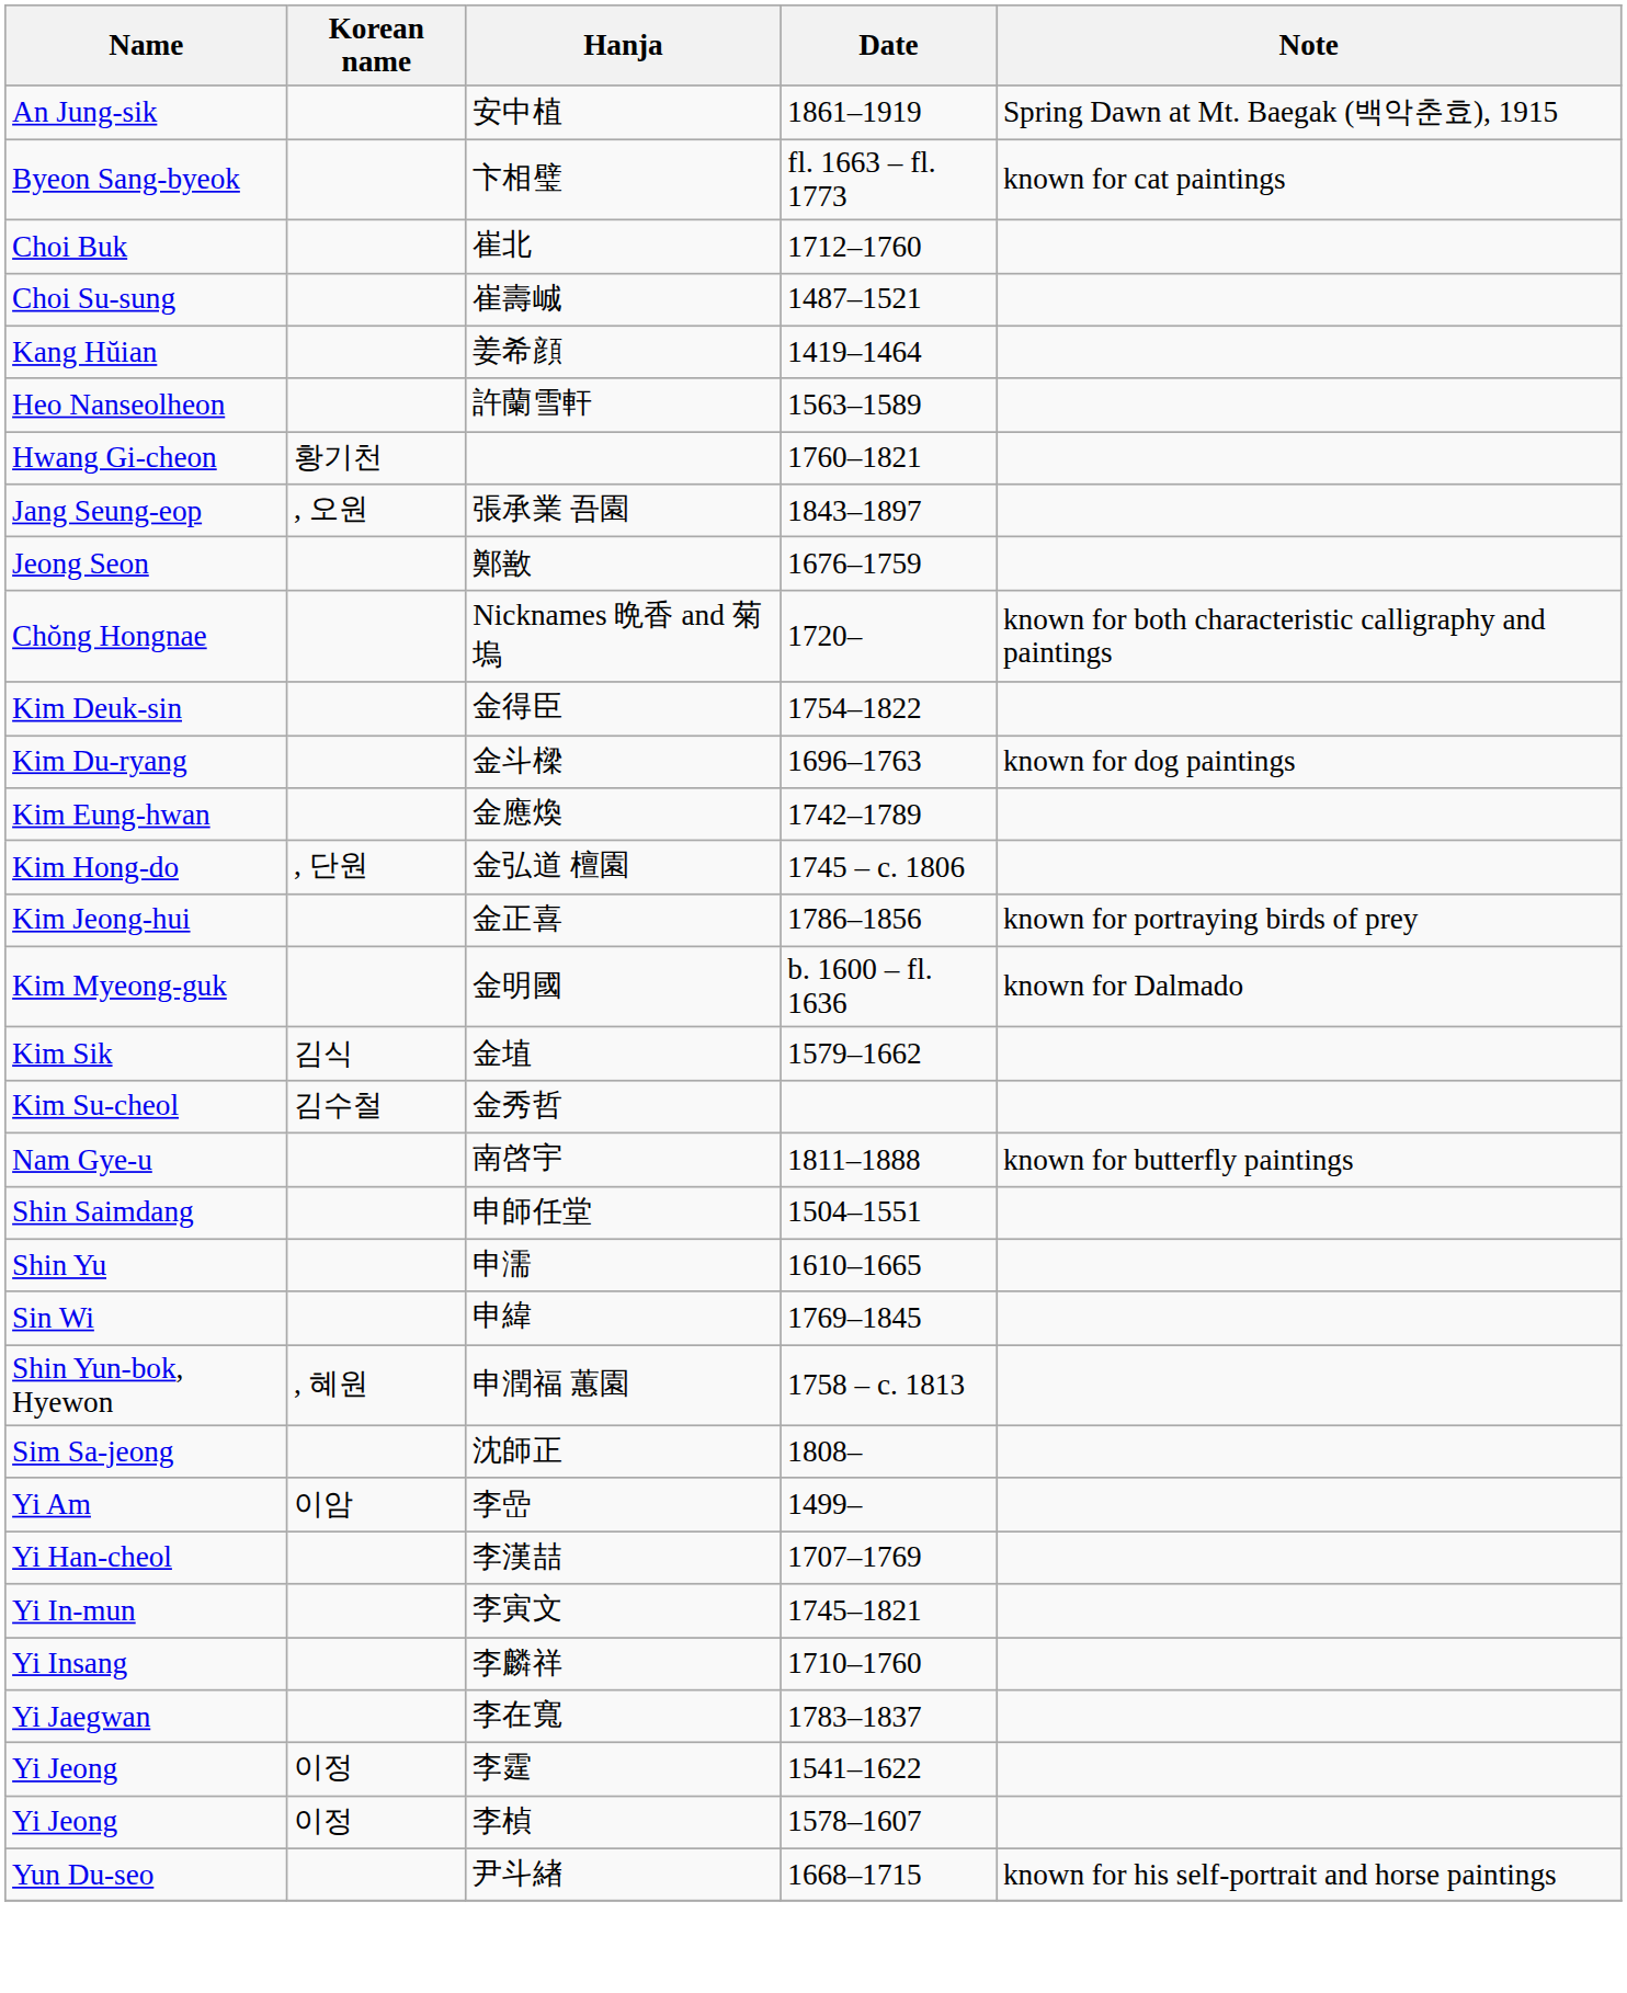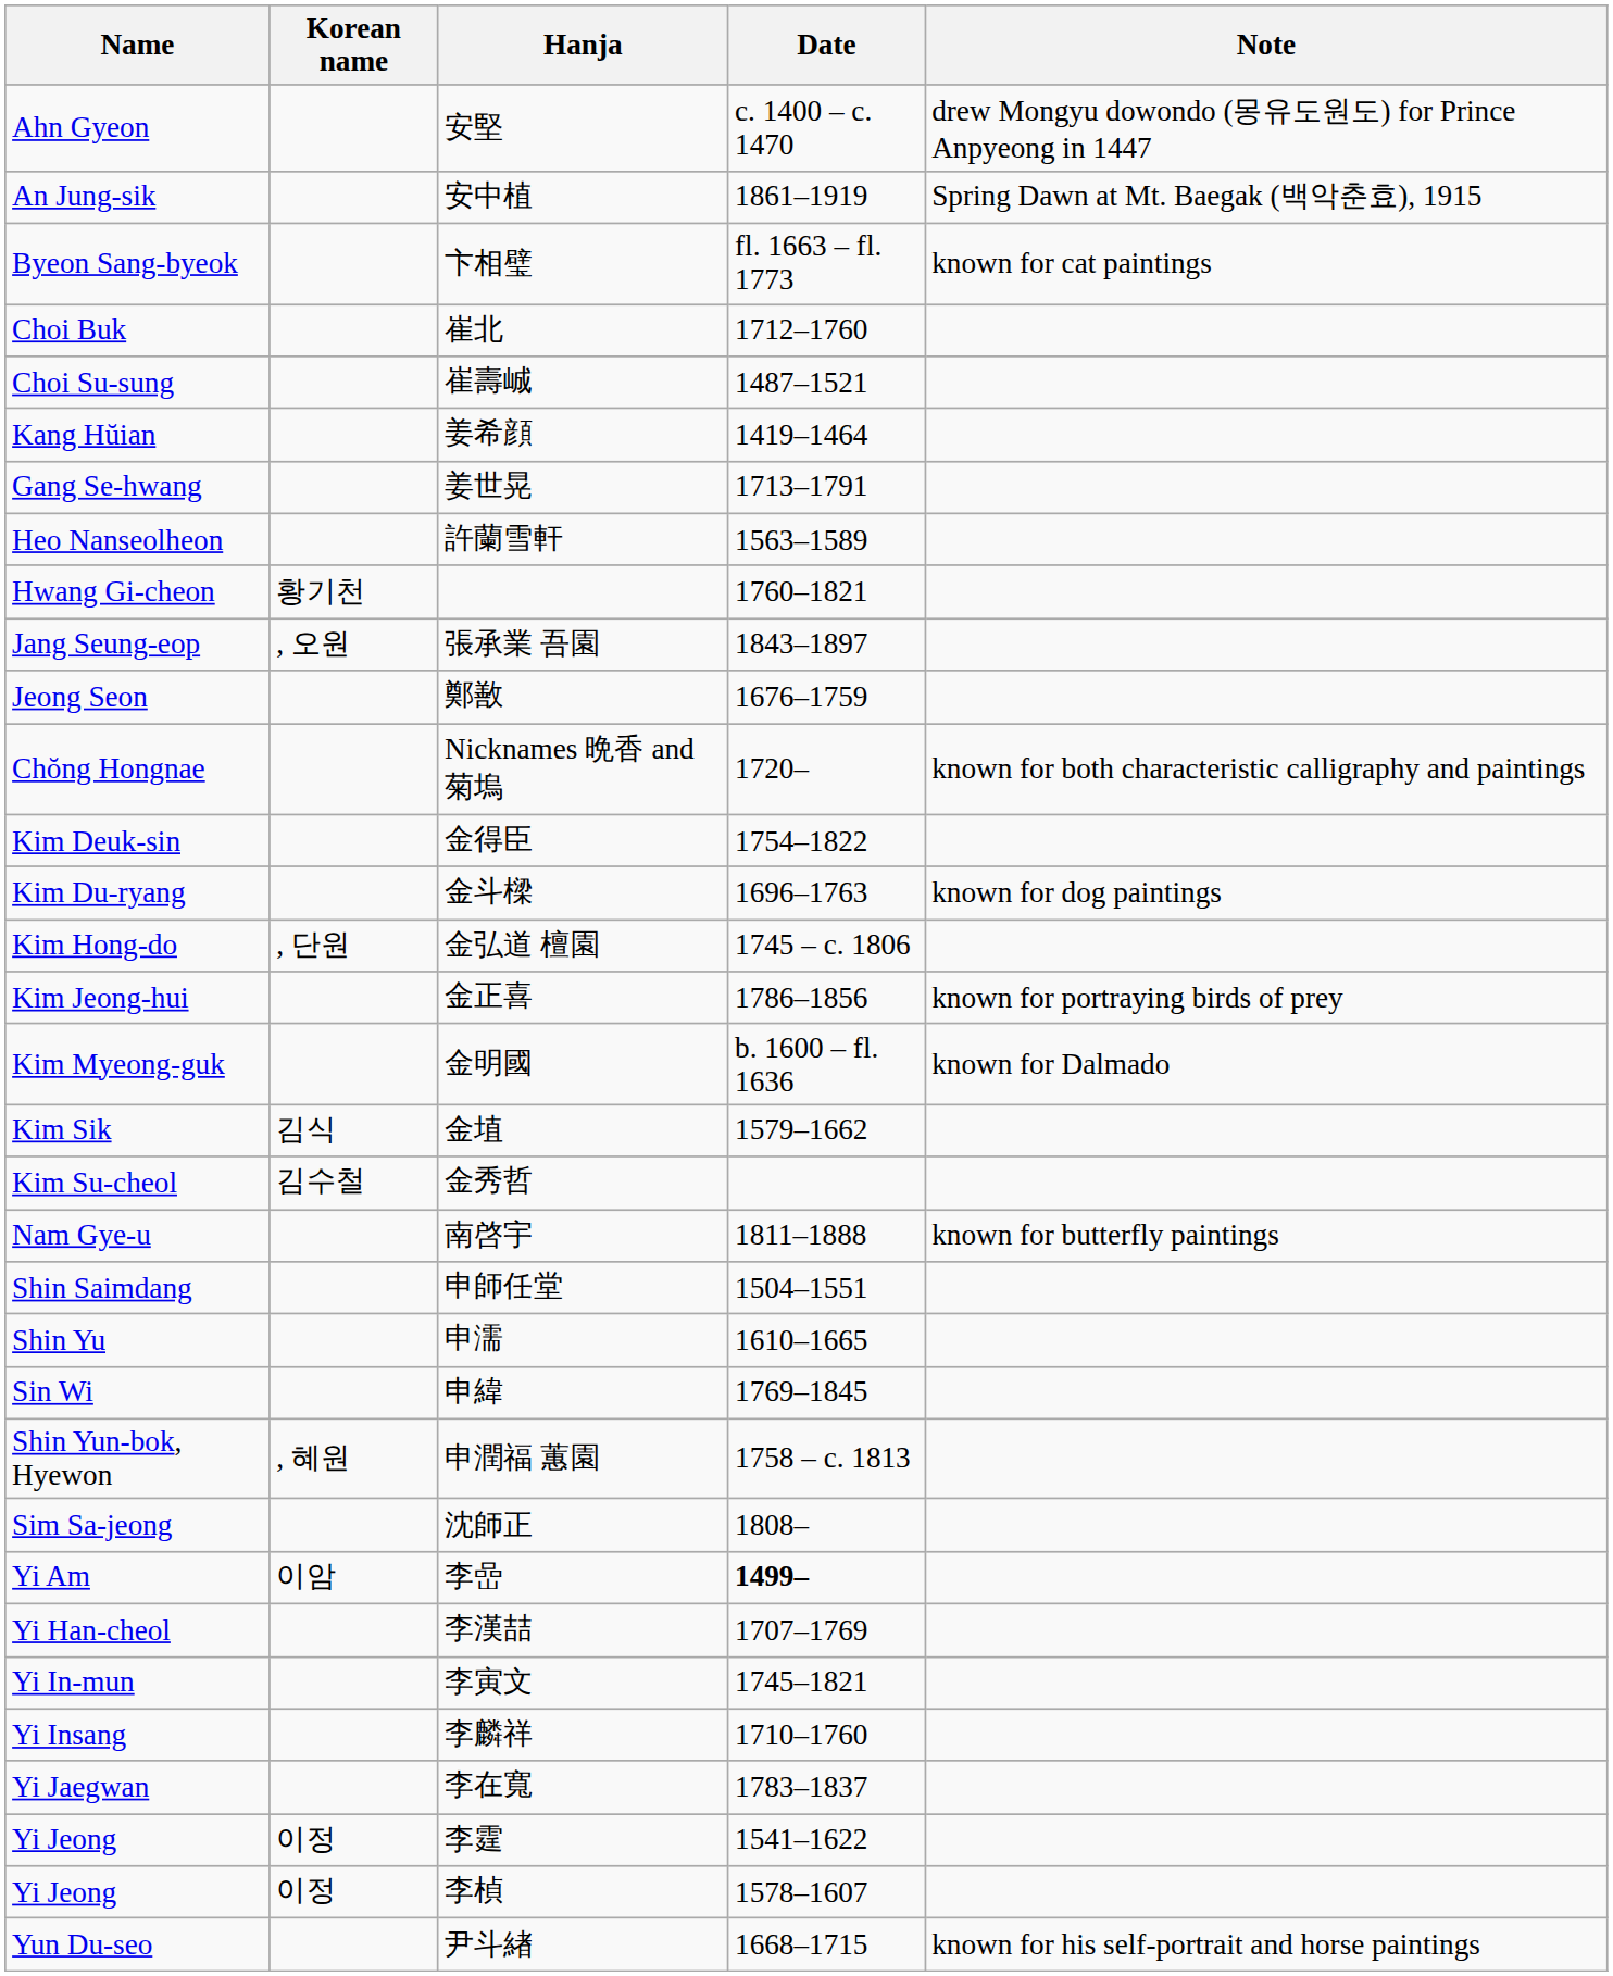 <table class="wikitable sortable">
 <tr>
 <th>Name</th>
 <th>Korean name</th>
 <th scope="col" class="unsortable">Hanja</th>
 <th>Date</th>
 <th scope="col" class="unsortable">Note</th>
+</tr>
+<tr>
+<td><a href='#'>Ahn Gyeon</a></td>
+<td></td>
+<td>安堅</td>
+<td>c. 1400 – c. 1470</td>
+<td>drew Mongyu dowondo (몽유도원도) for Prince Anpyeong in 1447</td>
 </tr>
 <tr>
 <td><a href='#'>An Jung-sik</a></td>
 <td></td>
 <td>安中植</td>
 <td>1861–1919</td>
 <td>Spring Dawn at Mt. Baegak (백악춘효), 1915</td>
 </tr>
 <tr>
 <td><a href='#'>Byeon Sang-byeok</a></td>
 <td></td>
 <td>卞相璧</td>
 <td>fl. 1663 – fl. 1773</td>
 <td>known for cat paintings</td>
 </tr>
 <tr>
 <td><a href='#'>Choi Buk</a></td>
 <td></td>
 <td>崔北</td>
 <td>1712–1760</td>
 <td></td>
 </tr>
 <tr>
 <td><a href='#'>Choi Su-sung</a></td>
 <td></td>
 <td>崔壽峸</td>
 <td>1487–1521</td>
 <td></td>
 </tr>
 <tr>
 <td><a href='#'>Kang Hŭian</a></td>
 <td></td>
 <td>姜希顔</td>
 <td>1419–1464</td>
+<td></td>
+</tr>
+<tr>
+<td><a href='#'>Gang Se-hwang</a></td>
+<td></td>
+<td>姜世晃</td>
+<td>1713–1791</td>
 <td></td>
 </tr>
 <tr>
 <td><a href='#'>Heo Nanseolheon</a></td>
 <td></td>
 <td>許蘭雪軒</td>
 <td>1563–1589</td>
 <td></td>
 </tr>
 <tr>
 <td><a href='#'>Hwang Gi-cheon</a></td>
 <td>황기천</td>
 <td></td>
 <td>1760–1821</td>
 <td></td>
 </tr>
 <tr>
 <td><a href='#'>Jang Seung-eop</a></td>
 <td>, 오원</td>
 <td>張承業 吾園</td>
 <td>1843–1897</td>
 <td></td>
 </tr>
 <tr>
 <td><a href='#'>Jeong Seon</a></td>
 <td></td>
 <td>鄭敾</td>
 <td>1676–1759</td>
 <td></td>
 </tr>
 <tr>
 <td><a href='#'>Chŏng Hongnae</a></td>
 <td></td>
 <td>Nicknames 晩香 and 菊塢</td>
 <td>1720–</td>
 <td>known for both characteristic calligraphy and paintings</td>
 </tr>
 <tr>
 <td><a href='#'>Kim Deuk-sin</a></td>
 <td></td>
 <td>金得臣</td>
 <td>1754–1822</td>
 <td></td>
 </tr>
 <tr>
 <td><a href='#'>Kim Du-ryang</a></td>
 <td></td>
 <td>金斗樑</td>
 <td>1696–1763</td>
 <td>known for dog paintings</td>
-</tr>
-<tr>
-<td><a href='#'>Kim Eung-hwan</a></td>
-<td></td>
-<td>金應煥</td>
-<td>1742–1789</td>
-<td></td>
 </tr>
 <tr>
 <td><a href='#'>Kim Hong-do</a></td>
 <td>, 단원</td>
 <td>金弘道 檀園</td>
 <td>1745 – c. 1806</td>
 <td></td>
 </tr>
 <tr>
 <td><a href='#'>Kim Jeong-hui</a></td>
 <td></td>
 <td>金正喜</td>
 <td>1786–1856</td>
 <td>known for portraying birds of prey</td>
 </tr>
 <tr>
 <td><a href='#'>Kim Myeong-guk</a></td>
 <td></td>
 <td>金明國</td>
 <td>b. 1600 – fl. 1636</td>
 <td>known for Dalmado</td>
 </tr>
 <tr>
 <td><a href='#'>Kim Sik</a></td>
 <td>김식</td>
 <td>金埴</td>
 <td>1579–1662</td>
 <td></td>
 </tr>
 <tr>
 <td><a href='#'>Kim Su-cheol</a></td>
 <td>김수철</td>
 <td>金秀哲</td>
 <td></td>
 <td></td>
 </tr>
 <tr>
 <td><a href='#'>Nam Gye-u</a></td>
 <td></td>
 <td>南啓宇</td>
 <td>1811–1888</td>
 <td>known for butterfly paintings</td>
 </tr>
 <tr>
 <td><a href='#'>Shin Saimdang</a></td>
 <td></td>
 <td>申師任堂</td>
 <td>1504–1551</td>
 <td></td>
 </tr>
 <tr>
 <td><a href='#'>Shin Yu</a></td>
 <td></td>
 <td>申濡</td>
 <td>1610–1665</td>
 <td></td>
 </tr>
 <tr>
 <td><a href='#'>Sin Wi</a></td>
 <td></td>
 <td>申緯</td>
 <td>1769–1845</td>
 <td></td>
 </tr>
 <tr>
 <td><a href='#'>Shin Yun-bok</a>, Hyewon</td>
 <td>, 혜원</td>
 <td>申潤福 蕙園</td>
 <td>1758 – c. 1813</td>
 <td></td>
 </tr>
 <tr>
 <td><a href='#'>Sim Sa-jeong</a></td>
 <td></td>
 <td>沈師正</td>
 <td>1808–</td>
 <td></td>
 </tr>
 <tr>
 <td><a href='#'>Yi Am</a></td>
 <td>이암</td>
 <td>李嵒</td>
-<td>1499–</td>
+<td><strong>1499–</strong></td>
 <td></td>
 </tr>
 <tr>
 <td><a href='#'>Yi Han-cheol</a></td>
 <td></td>
 <td>李漢喆</td>
 <td>1707–1769</td>
 <td></td>
 </tr>
 <tr>
 <td><a href='#'>Yi In-mun</a></td>
 <td></td>
 <td>李寅文</td>
 <td>1745–1821</td>
 <td></td>
 </tr>
 <tr>
 <td><a href='#'>Yi Insang</a></td>
 <td></td>
 <td>李麟祥</td>
 <td>1710–1760</td>
 <td></td>
 </tr>
 <tr>
 <td><a href='#'>Yi Jaegwan</a></td>
 <td></td>
 <td>李在寬</td>
 <td>1783–1837</td>
 <td></td>
 </tr>
 <tr>
 <td><a href='#'>Yi Jeong</a></td>
 <td>이정</td>
 <td>李霆</td>
 <td>1541–1622</td>
 <td></td>
 </tr>
 <tr>
 <td><a href='#'>Yi Jeong</a></td>
 <td>이정</td>
 <td>李楨</td>
 <td>1578–1607</td>
 <td></td>
 </tr>
 <tr>
 <td><a href='#'>Yun Du-seo</a></td>
 <td></td>
 <td>尹斗緖</td>
 <td>1668–1715</td>
 <td>known for his self-portrait and horse paintings</td>
 </tr>
 <tr>
 </tr>
 </table>
